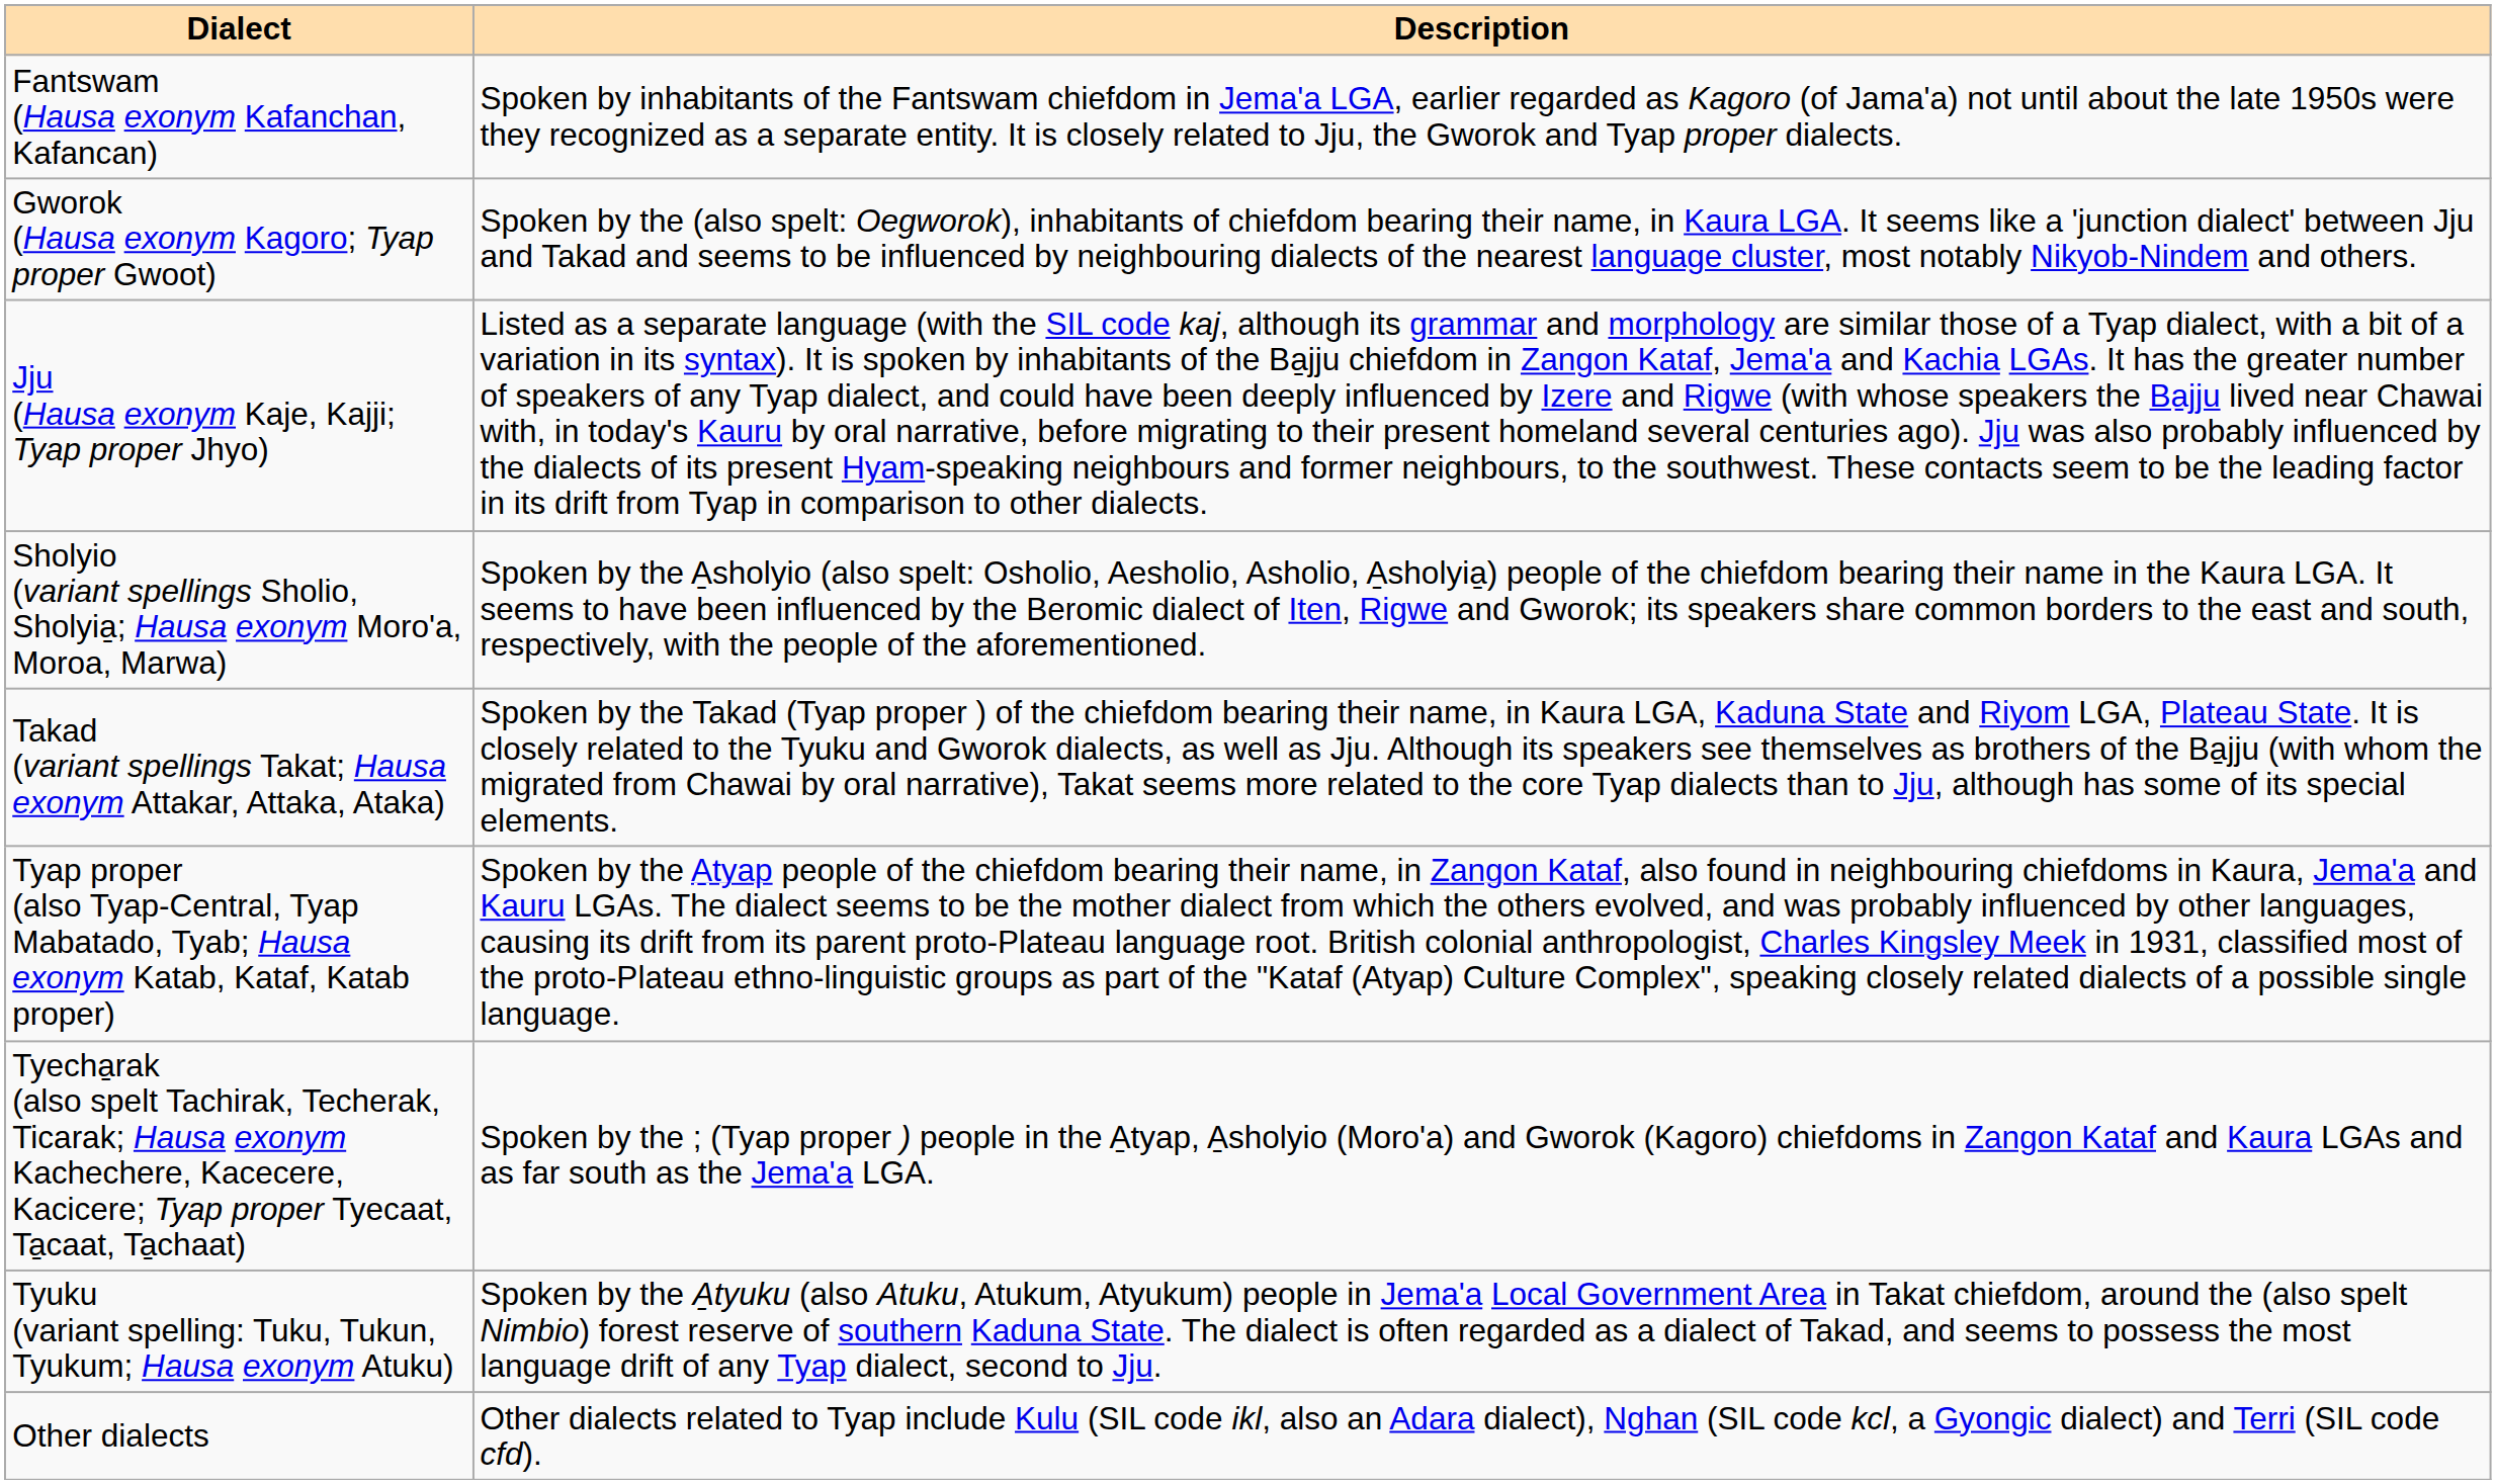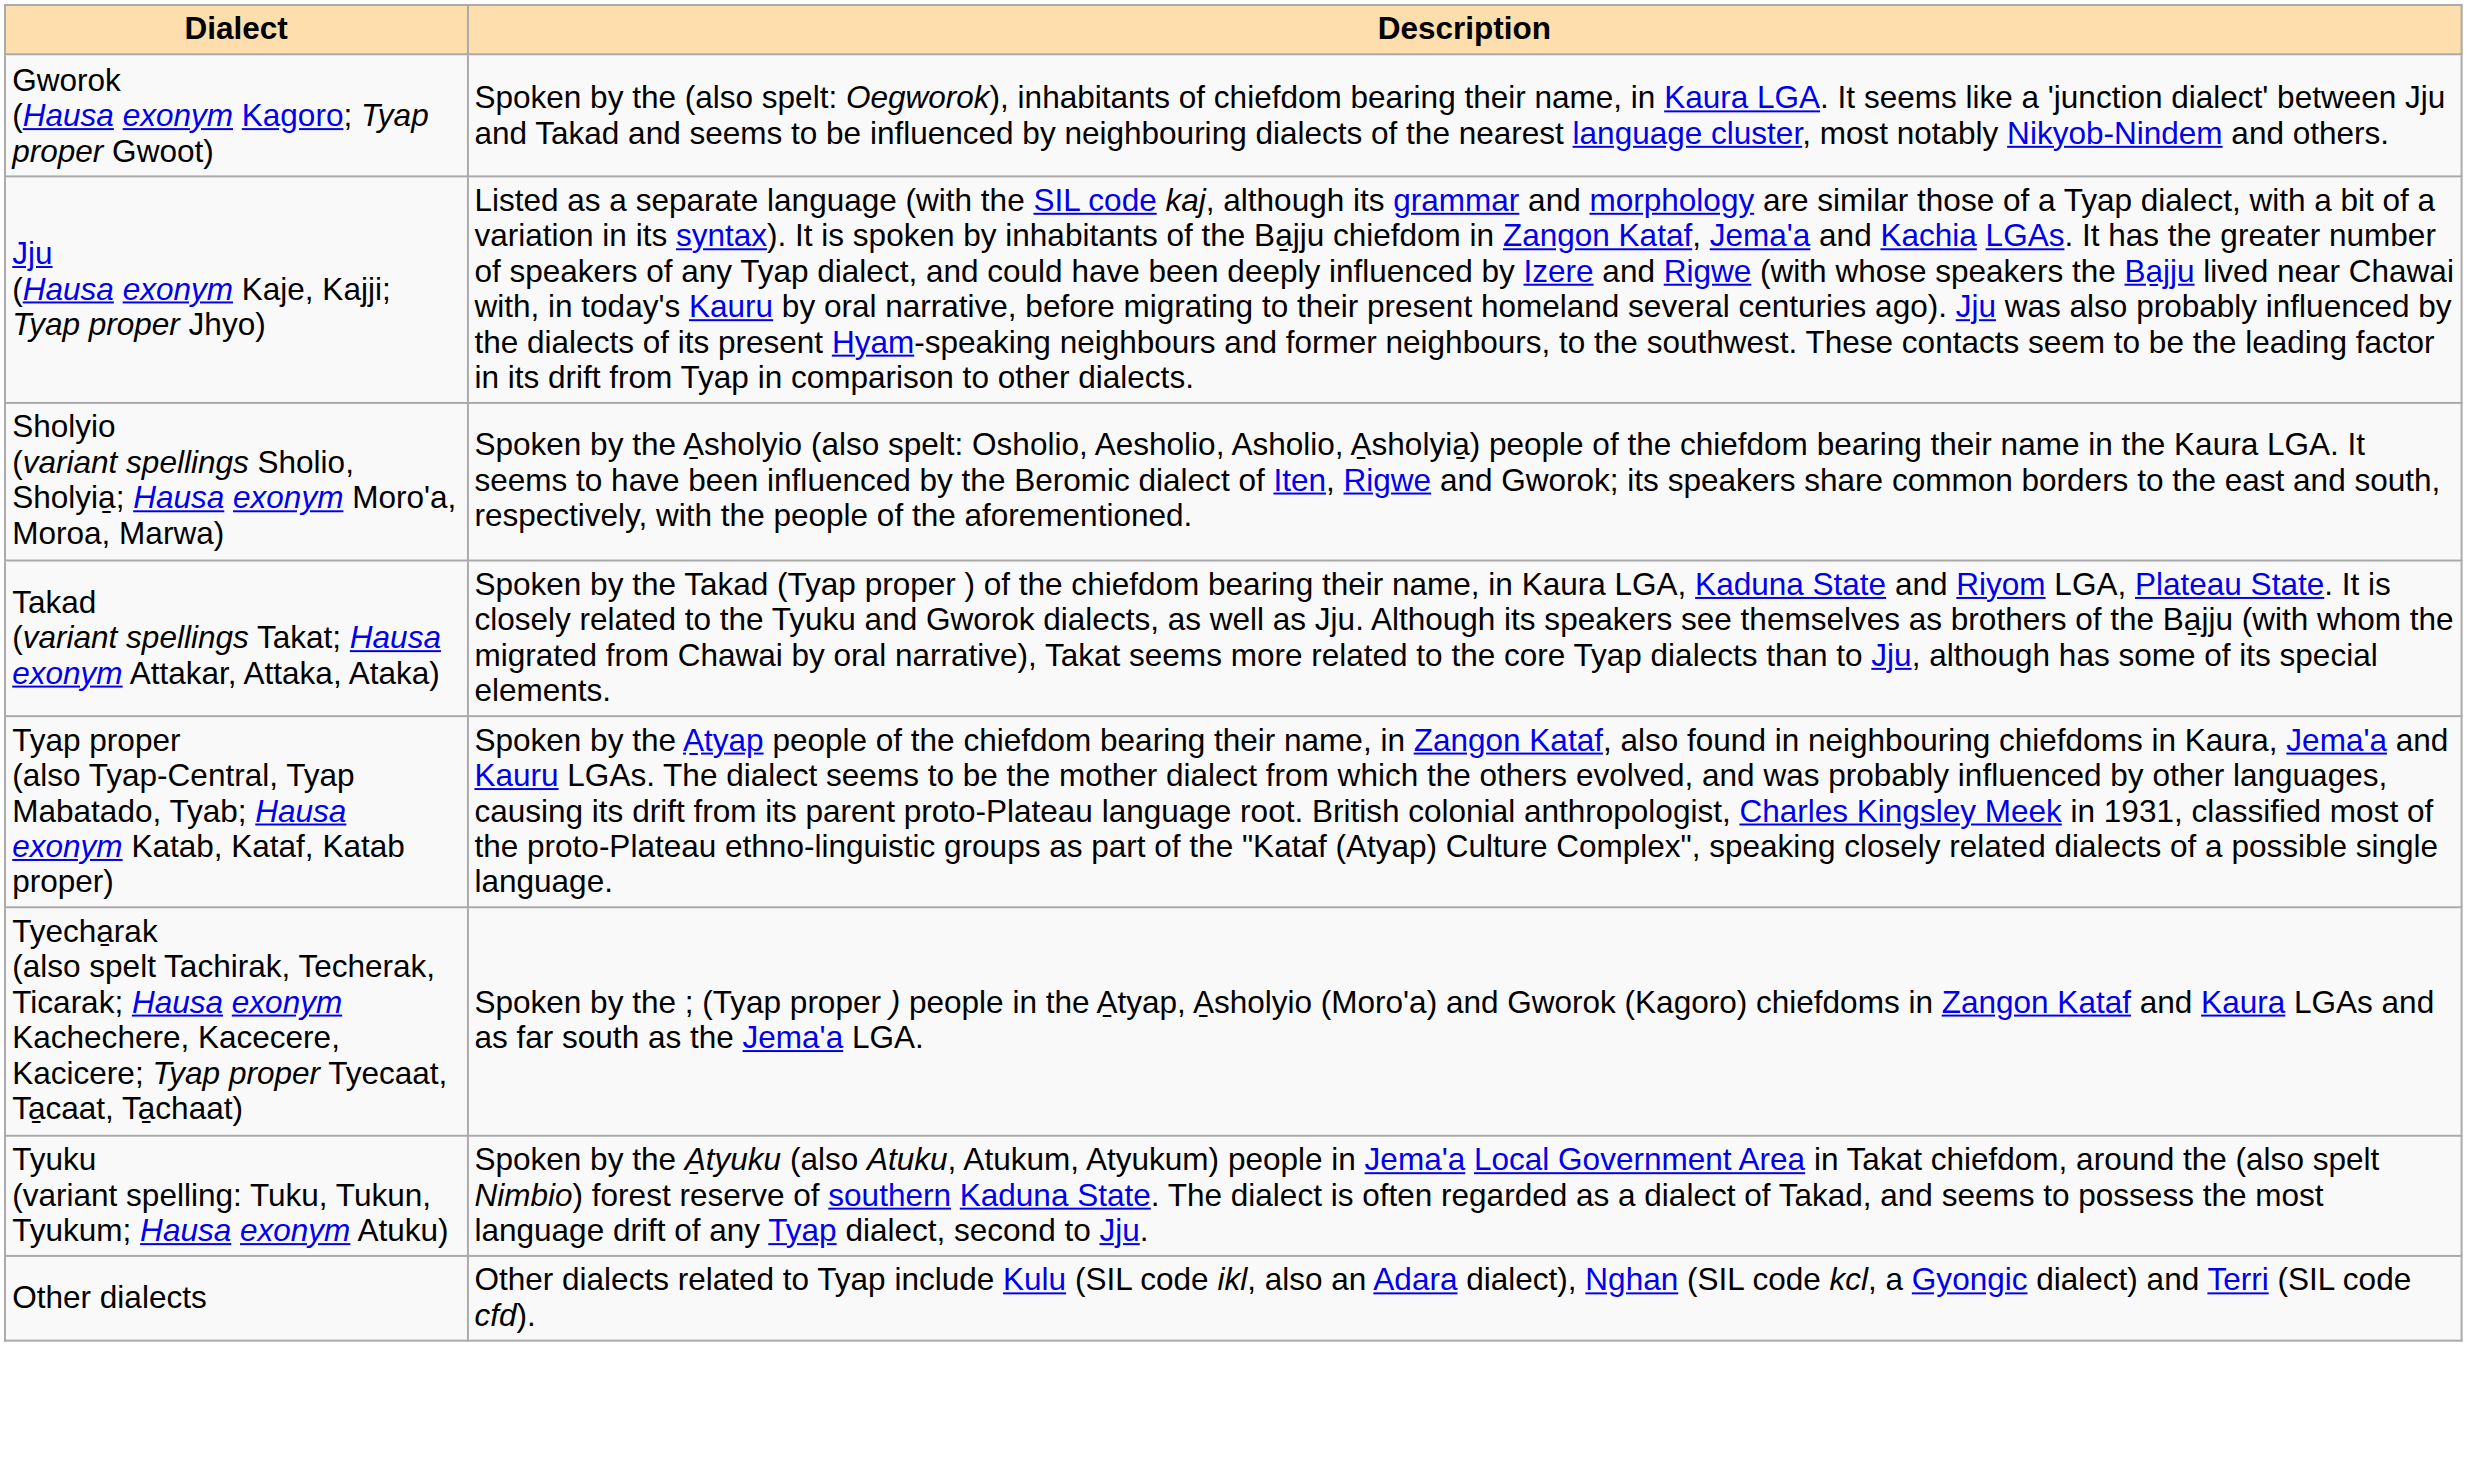 <table class="wikitable">
 <tr>
 <th style=background:#FFDEAD;>Dialect</th>
 <th style=background:#FFDEAD;>Description</th>
-</tr>
-<tr>
-<td>Fantswam <br>(<em><a href='#'>Hausa</a> <a href='#'>exonym</a></em> <a href='#'>Kafanchan</a>, Kafancan)</td>
-<td>Spoken by inhabitants of the Fantswam chiefdom in <a href='#'>Jema'a LGA</a>, earlier regarded as <em>Kagoro</em> (of Jama'a) not until about the late 1950s were they recognized as a separate entity. It is closely related to Jju, the Gworok and Tyap <em>proper</em> dialects.</td>
 </tr>
 <tr>
 <td>Gworok <br>(<em><a href='#'>Hausa</a> <a href='#'>exonym</a></em> <a href='#'>Kagoro</a>; <em>Tyap proper</em> Gwoot)</td>
 <td>Spoken by the  (also spelt: <em>Oegworok</em>), inhabitants of chiefdom bearing their name, in <a href='#'>Kaura LGA</a>. It seems like a 'junction dialect' between Jju and Takad and seems to be influenced by neighbouring dialects of the nearest <a href='#'>language cluster</a>, most notably <a href='#'>Nikyob-Nindem</a> and others.</td>
 </tr>
 <tr>
 <td><a href='#'>Jju</a> <br>(<em><a href='#'>Hausa</a> <a href='#'>exonym</a></em> Kaje, Kajji; <em>Tyap proper</em> Jhyo)</td>
 <td>Listed as a separate language (with the <a href='#'>SIL code</a> <em>kaj</em>, although its <a href='#'>grammar</a> and <a href='#'>morphology</a> are similar those of a Tyap dialect, with a bit of a variation in its <a href='#'>syntax</a>). It is spoken by inhabitants of the Ba̱jju chiefdom in <a href='#'>Zangon Kataf</a>, <a href='#'>Jema'a</a> and <a href='#'>Kachia</a> <a href='#'>LGAs</a>. It has the greater number of speakers of any Tyap dialect, and could have been deeply influenced by <a href='#'>Izere</a> and <a href='#'>Rigwe</a> (with whose speakers the <a href='#'>Ba̱jju</a> lived near Chawai with, in today's <a href='#'>Kauru</a> by oral narrative, before migrating to their present homeland several centuries ago). <a href='#'>Jju</a> was also probably influenced by the dialects of its present <a href='#'>Hyam</a>-speaking neighbours and former neighbours, to the southwest. These contacts seem to be the leading factor in its drift from Tyap in comparison to other dialects.</td>
 </tr>
 <tr>
 <td>Sholyio <br>(<em>variant spellings</em> Sholio, Sholyia̱; <em><a href='#'>Hausa</a> <a href='#'>exonym</a></em> Moro'a, Moroa, Marwa)</td>
 <td>Spoken by the A̱sholyio (also spelt: Osholio, Aesholio, Asholio, A̱sholyia̱) people of the chiefdom bearing their name in the Kaura LGA. It seems to have been influenced by the Beromic dialect of <a href='#'>Iten</a>, <a href='#'>Rigwe</a> and Gworok; its speakers share common borders to the east and south, respectively, with the people of the aforementioned.</td>
 </tr>
 <tr>
 <td>Takad <br>(<em>variant spellings</em> Takat; <em><a href='#'>Hausa</a> <a href='#'>exonym</a></em> Attakar, Attaka, Ataka)</td>
 <td>Spoken by the Takad (Tyap proper ) of the chiefdom bearing their name, in Kaura LGA, <a href='#'>Kaduna State</a> and <a href='#'>Riyom</a> LGA, <a href='#'>Plateau State</a>. It is closely related to the Tyuku and Gworok dialects, as well as Jju. Although its speakers see themselves as brothers of the Ba̱jju (with whom the migrated from Chawai by oral narrative), Takat seems more related to the core Tyap dialects than to <a href='#'>Jju</a>, although has some of its special elements.</td>
 </tr>
 <tr>
 <td>Tyap proper <br>(also Tyap-Central, Tyap Mabatado, Tyab; <em><a href='#'>Hausa</a> <a href='#'>exonym</a></em> Katab, Kataf, Katab proper)</td>
 <td>Spoken by the <a href='#'>A̱tyap</a> people of the chiefdom bearing their name, in <a href='#'>Zangon Kataf</a>, also found in neighbouring chiefdoms in Kaura, <a href='#'>Jema'a</a> and <a href='#'>Kauru</a> LGAs. The dialect seems to be the mother dialect from which the others evolved, and was probably influenced by other languages, causing its drift from its parent proto-Plateau language root. British colonial anthropologist, <a href='#'>Charles Kingsley Meek</a> in 1931, classified most of the proto-Plateau ethno-linguistic groups as part of the "Kataf (Atyap) Culture Complex", speaking closely related dialects of a possible single language.</td>
 </tr>
 <tr>
 <td>Tyecha̱rak <br>(also spelt Tachirak, Techerak, Ticarak; <em><a href='#'>Hausa</a> <a href='#'>exonym</a></em> Kachechere, Kacecere, Kacicere; <em>Tyap proper</em> Tyecaat, Ta̱caat, Ta̱chaat)</td>
 <td>Spoken by the ; (Tyap proper <em>)</em> people in the A̱tyap, A̱sholyio (Moro'a) and Gworok (Kagoro) chiefdoms in <a href='#'>Zangon Kataf</a> and <a href='#'>Kaura</a> LGAs and as far south as the <a href='#'>Jema'a</a> LGA.</td>
 </tr>
 <tr>
 <td>Tyuku <br>(variant spelling: Tuku, Tukun, Tyukum; <em><a href='#'>Hausa</a> <a href='#'>exonym</a></em> Atuku)</td>
 <td>Spoken by the <em>A̱tyuku</em> (also <em>Atuku</em>, Atukum, Atyukum) people in <a href='#'>Jema'a</a> <a href='#'>Local Government Area</a> in Takat chiefdom, around the  (also spelt <em>Nimbio</em>) forest reserve of <a href='#'>southern</a> <a href='#'>Kaduna State</a>. The dialect is often regarded as a dialect of Takad, and seems to possess the most language drift of any <a href='#'>Tyap</a> dialect, second to <a href='#'>Jju</a>.</td>
 </tr>
 <tr>
 <td>Other dialects</td>
 <td>Other dialects related to Tyap include <a href='#'>Kulu</a> (SIL code <em>ikl</em>, also an <a href='#'>Adara</a> dialect), <a href='#'>Nghan</a> (SIL code <em>kcl</em>, a <a href='#'>Gyongic</a> dialect) and <a href='#'>Terri</a> (SIL code <em>cfd</em>).</td>
 </tr>
 </table>
